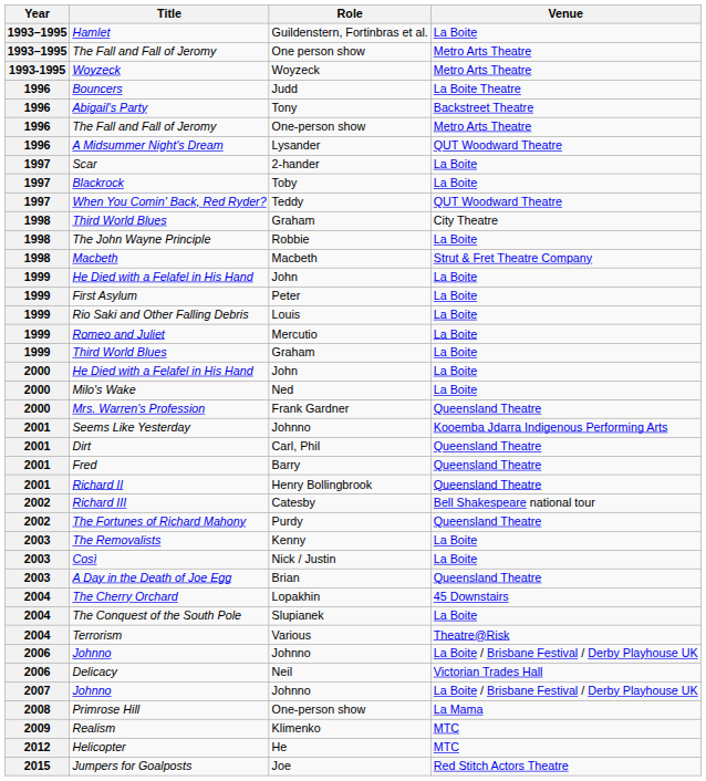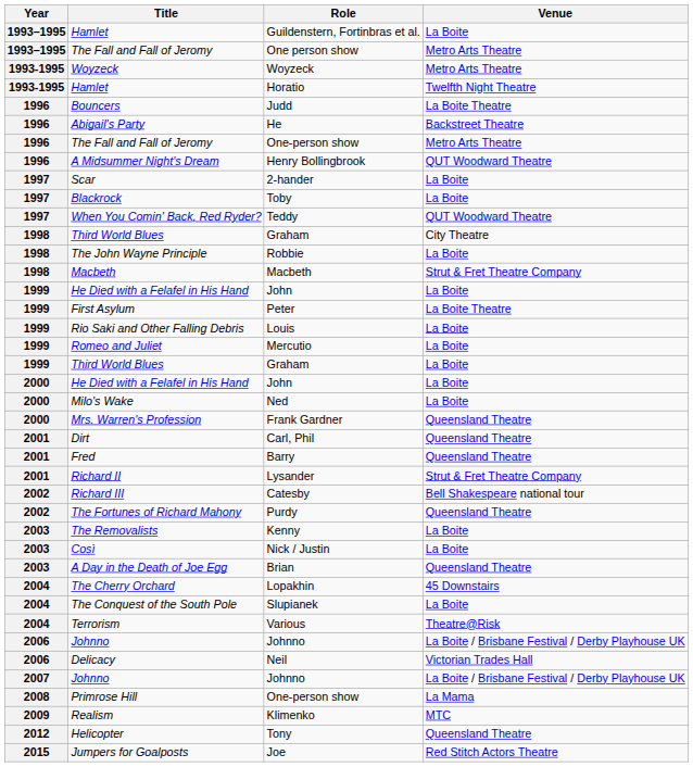 <table class="wikitable plainrowheaders sortable">
 <tr>
 <th scope="col">Year</th>
 <th scope="col">Title</th>
 <th scope="col">Role</th>
 <th scope="col">Venue</th>
 </tr>
 <tr>
 <th scope="row">1993–1995</th>
 <td><em><a href='#'>Hamlet</a></em></td>
 <td>Guildenstern, Fortinbras et al.</td>
 <td><a href='#'>La Boite</a></td>
 </tr>
 <tr>
 <th scope="row">1993–1995</th>
 <td><em>The Fall and Fall of Jeromy</em></td>
 <td>One person show</td>
 <td><a href='#'>Metro Arts Theatre</a></td>
 </tr>
 <tr>
 <th scope="row">1993-1995</th>
 <td><em><a href='#'>Woyzeck</a></em></td>
 <td>Woyzeck</td>
 <td><a href='#'>Metro Arts Theatre</a></td>
 </tr>
 <tr>
+<th scope="row">1993-1995</th>
+<td><em><a href='#'>Hamlet</a></em></td>
+<td>Horatio</td>
+<td><a href='#'>Twelfth Night Theatre</a></td>
+</tr>
+<tr>
 <th scope="row">1996</th>
 <td><em><a href='#'>Bouncers</a></em></td>
 <td>Judd</td>
 <td><a href='#'>La Boite Theatre</a></td>
 </tr>
 <tr>
 <th scope="row">1996</th>
 <td><em><a href='#'>Abigail's Party</a></em></td>
-<td>Tony</td>
+<td>He</td>
 <td><a href='#'>Backstreet Theatre</a></td>
 </tr>
 <tr>
 <th scope="row">1996</th>
 <td><em>The Fall and Fall of Jeromy</em></td>
 <td>One-person show</td>
 <td><a href='#'>Metro Arts Theatre</a></td>
 </tr>
 <tr>
 <th scope="row">1996</th>
 <td><em><a href='#'>A Midsummer Night's Dream</a></em></td>
-<td>Lysander</td>
+<td>Henry Bollingbrook</td>
 <td><a href='#'>QUT Woodward Theatre</a></td>
 </tr>
 <tr>
 <th scope="row">1997</th>
 <td><em>Scar</em></td>
 <td>2-hander</td>
 <td><a href='#'>La Boite</a></td>
 </tr>
 <tr>
 <th scope="row">1997</th>
 <td><em><a href='#'>Blackrock</a></em></td>
 <td>Toby</td>
 <td><a href='#'>La Boite</a></td>
 </tr>
 <tr>
 <th scope="row">1997</th>
 <td><em><a href='#'>When You Comin' Back, Red Ryder?</a></em></td>
 <td>Teddy</td>
 <td><a href='#'>QUT Woodward Theatre</a></td>
 </tr>
 <tr>
 <th scope="row">1998</th>
 <td><em><a href='#'>Third World Blues</a></em></td>
 <td>Graham</td>
 <td>City Theatre</td>
 </tr>
 <tr>
 <th scope="row">1998</th>
 <td><em>The John Wayne Principle</em></td>
 <td>Robbie</td>
 <td><a href='#'>La Boite</a></td>
 </tr>
 <tr>
 <th scope="row">1998</th>
 <td><em><a href='#'>Macbeth</a></em></td>
 <td>Macbeth</td>
 <td><a href='#'>Strut & Fret Theatre Company</a></td>
 </tr>
 <tr>
 <th scope="row">1999</th>
 <td><em><a href='#'>He Died with a Felafel in His Hand</a></em></td>
 <td>John</td>
 <td><a href='#'>La Boite</a></td>
 </tr>
 <tr>
 <th scope="row">1999</th>
 <td><em>First Asylum</em></td>
 <td>Peter</td>
-<td><a href='#'>La Boite</a></td>
+<td><a href='#'>La Boite Theatre</a></td>
 </tr>
 <tr>
 <th scope="row">1999</th>
 <td><em>Rio Saki and Other Falling Debris</em></td>
 <td>Louis</td>
 <td><a href='#'>La Boite</a></td>
 </tr>
 <tr>
 <th scope="row">1999</th>
 <td><em><a href='#'>Romeo and Juliet</a></em></td>
 <td>Mercutio</td>
 <td><a href='#'>La Boite</a></td>
 </tr>
 <tr>
 <th scope="row">1999</th>
 <td><em><a href='#'>Third World Blues</a></em></td>
 <td>Graham</td>
 <td><a href='#'>La Boite</a></td>
 </tr>
 <tr>
 <th scope="row">2000</th>
 <td><em><a href='#'>He Died with a Felafel in His Hand</a></em></td>
 <td>John</td>
 <td><a href='#'>La Boite</a></td>
 </tr>
 <tr>
 <th scope="row">2000</th>
 <td><em>Milo's Wake</em></td>
 <td>Ned</td>
 <td><a href='#'>La Boite</a></td>
 </tr>
 <tr>
 <th scope="row">2000</th>
 <td><em><a href='#'>Mrs. Warren's Profession</a></em></td>
 <td>Frank Gardner</td>
 <td><a href='#'>Queensland Theatre</a></td>
 </tr>
 <tr>
 <th scope="row">2001</th>
-<td><em>Seems Like Yesterday</em></td>
-<td>Johnno</td>
-<td><a href='#'>Kooemba Jdarra Indigenous Performing Arts</a></td>
-</tr>
-<tr>
-<th scope="row">2001</th>
 <td><em>Dirt</em></td>
 <td>Carl, Phil</td>
 <td><a href='#'>Queensland Theatre</a></td>
 </tr>
 <tr>
 <th scope="row">2001</th>
 <td><em>Fred</em></td>
 <td>Barry</td>
 <td><a href='#'>Queensland Theatre</a></td>
 </tr>
 <tr>
 <th scope="row">2001</th>
 <td><em><a href='#'>Richard II</a></em></td>
-<td>Henry Bollingbrook</td>
-<td><a href='#'>Queensland Theatre</a></td>
+<td>Lysander</td>
+<td><a href='#'>Strut & Fret Theatre Company</a></td>
 </tr>
 <tr>
 <th scope="row">2002</th>
 <td><em><a href='#'>Richard III</a></em></td>
 <td>Catesby</td>
 <td><a href='#'>Bell Shakespeare</a> national tour</td>
 </tr>
 <tr>
 <th scope="row">2002</th>
 <td><em><a href='#'>The Fortunes of Richard Mahony</a></em></td>
 <td>Purdy</td>
 <td><a href='#'>Queensland Theatre</a></td>
 </tr>
 <tr>
 <th scope="row">2003</th>
 <td><em><a href='#'>The Removalists</a></em></td>
 <td>Kenny</td>
 <td><a href='#'>La Boite</a></td>
 </tr>
 <tr>
 <th scope="row">2003</th>
 <td><em><a href='#'>Così</a></em></td>
 <td>Nick / Justin</td>
 <td><a href='#'>La Boite</a></td>
 </tr>
 <tr>
 <th scope="row">2003</th>
 <td><em><a href='#'>A Day in the Death of Joe Egg</a></em></td>
 <td>Brian</td>
 <td><a href='#'>Queensland Theatre</a></td>
 </tr>
 <tr>
 <th scope="row">2004</th>
 <td><em><a href='#'>The Cherry Orchard</a></em></td>
 <td>Lopakhin</td>
 <td><a href='#'>45 Downstairs</a></td>
 </tr>
 <tr>
 <th scope="row">2004</th>
 <td><em>The Conquest of the South Pole</em></td>
 <td>Slupianek</td>
 <td><a href='#'>La Boite</a></td>
 </tr>
 <tr>
 <th scope="row">2004</th>
 <td><em>Terrorism</em></td>
 <td>Various</td>
 <td><a href='#'>Theatre@Risk</a></td>
 </tr>
 <tr>
 <th scope="row">2006</th>
 <td><em><a href='#'>Johnno</a></em></td>
 <td>Johnno</td>
 <td><a href='#'>La Boite</a> / <a href='#'>Brisbane Festival</a> / <a href='#'>Derby Playhouse UK</a></td>
 </tr>
 <tr>
 <th scope="row">2006</th>
 <td><em>Delicacy</em></td>
 <td>Neil</td>
 <td><a href='#'>Victorian Trades Hall</a></td>
 </tr>
 <tr>
 <th scope="row">2007</th>
 <td><em><a href='#'>Johnno</a></em></td>
 <td>Johnno</td>
 <td><a href='#'>La Boite</a> / <a href='#'>Brisbane Festival</a> / <a href='#'>Derby Playhouse UK</a></td>
 </tr>
 <tr>
 <th scope="row">2008</th>
 <td><em>Primrose Hill</em></td>
 <td>One-person show</td>
 <td><a href='#'>La Mama</a></td>
 </tr>
 <tr>
 <th scope="row">2009</th>
 <td><em>Realism</em></td>
 <td>Klimenko</td>
 <td><a href='#'>MTC</a></td>
 </tr>
 <tr>
 <th scope="row">2012</th>
 <td><em>Helicopter</em></td>
-<td>He</td>
-<td><a href='#'>MTC</a></td>
+<td>Tony</td>
+<td><a href='#'>Queensland Theatre</a></td>
 </tr>
 <tr>
 <th scope="row">2015</th>
 <td><em>Jumpers for Goalposts</em></td>
 <td>Joe</td>
 <td><a href='#'>Red Stitch Actors Theatre</a></td>
 </tr>
 </table>
